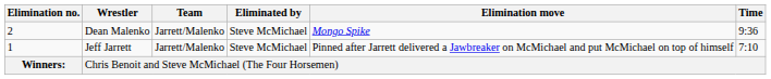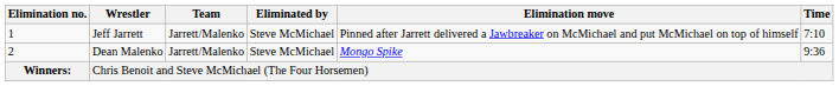 <table class="wikitable">
 <tr>
 <th>Elimination no.</th>
 <th>Wrestler</th>
 <th>Team</th>
 <th>Eliminated by</th>
 <th>Elimination move</th>
 <th>Time</th>
 </tr>
 <tr>
+<td>1</td>
+<td>Jeff Jarrett</td>
+<td>Jarrett/Malenko</td>
+<td>Steve McMichael</td>
+<td>Pinned after Jarrett delivered a <a href='#'>Jawbreaker</a> on McMichael and put McMichael on top of himself</td>
+<td>7:10</td>
+</tr>
+<tr>
 <td>2</td>
 <td>Dean Malenko</td>
 <td>Jarrett/Malenko</td>
 <td>Steve McMichael</td>
 <td><em><a href='#'>Mongo Spike</a></em></td>
 <td>9:36</td>
 </tr>
 <tr>
-<td>1</td>
-<td>Jeff Jarrett</td>
-<td>Jarrett/Malenko</td>
-<td>Steve McMichael</td>
-<td>Pinned after Jarrett delivered a <a href='#'>Jawbreaker</a> on McMichael and put McMichael on top of himself</td>
-<td>7:10</td>
-</tr>
-<tr>
 <th>Winners:</th>
 <td colspan="5" bgcolor="#f2f2f2">Chris Benoit and Steve McMichael (The Four Horsemen)</td>
 </tr>
 </table>
